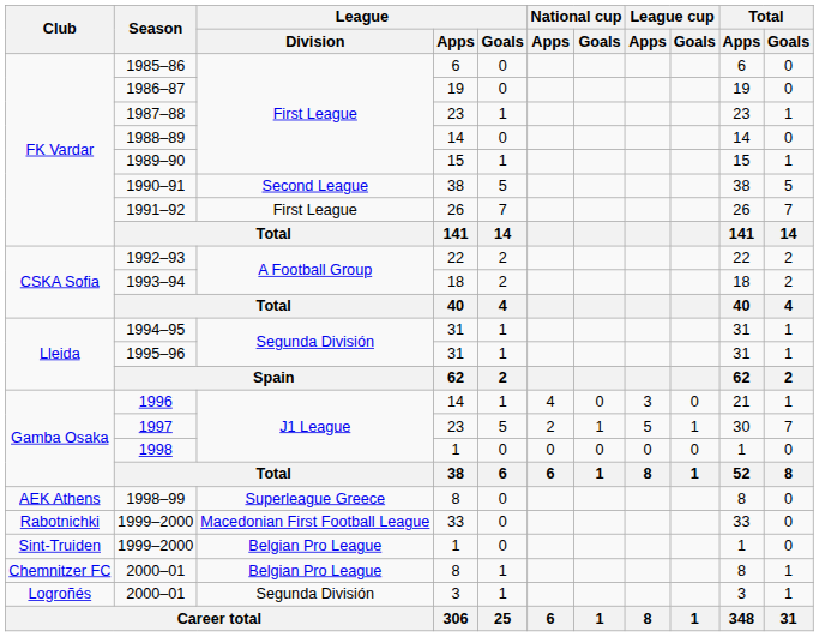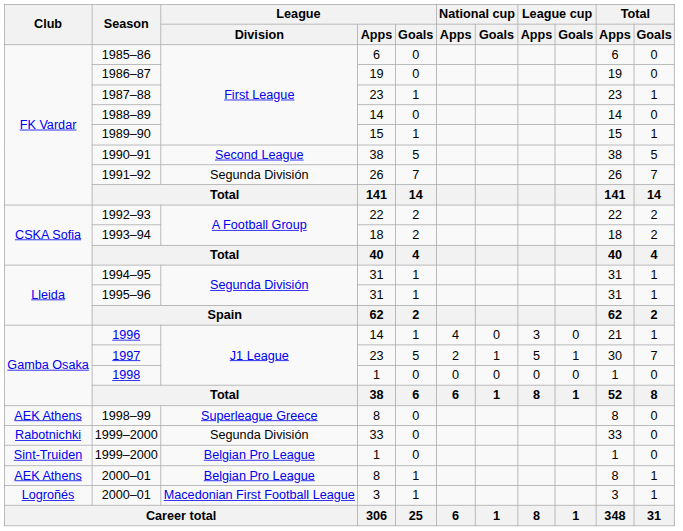 <table class="wikitable" style="text-align:center">
 <tr>
 <th rowspan="2">Club</th>
 <th rowspan="2">Season</th>
 <th colspan="3">League</th>
 <th colspan="2">National cup</th>
 <th colspan="2">League cup</th>
 <th colspan="2">Total</th>
 </tr>
 <tr>
 <th>Division</th>
 <th>Apps</th>
 <th>Goals</th>
 <th>Apps</th>
 <th>Goals</th>
 <th>Apps</th>
 <th>Goals</th>
 <th>Apps</th>
 <th>Goals</th>
 </tr>
 <tr>
 <td rowspan="8"><a href='#'>FK Vardar</a></td>
 <td>1985–86</td>
 <td rowspan="5"><a href='#'>First League</a></td>
 <td>6</td>
 <td>0</td>
 <td></td>
 <td></td>
 <td></td>
 <td></td>
 <td>6</td>
 <td>0</td>
 </tr>
 <tr>
 <td>1986–87</td>
 <td>19</td>
 <td>0</td>
 <td></td>
 <td></td>
 <td></td>
 <td></td>
 <td>19</td>
 <td>0</td>
 </tr>
 <tr>
 <td>1987–88</td>
 <td>23</td>
 <td>1</td>
 <td></td>
 <td></td>
 <td></td>
 <td></td>
 <td>23</td>
 <td>1</td>
 </tr>
 <tr>
 <td>1988–89</td>
 <td>14</td>
 <td>0</td>
 <td></td>
 <td></td>
 <td></td>
 <td></td>
 <td>14</td>
 <td>0</td>
 </tr>
 <tr>
 <td>1989–90</td>
 <td>15</td>
 <td>1</td>
 <td></td>
 <td></td>
 <td></td>
 <td></td>
 <td>15</td>
 <td>1</td>
 </tr>
 <tr>
 <td>1990–91</td>
 <td><a href='#'>Second League</a></td>
 <td>38</td>
 <td>5</td>
 <td></td>
 <td></td>
 <td></td>
 <td></td>
 <td>38</td>
 <td>5</td>
 </tr>
 <tr>
 <td>1991–92</td>
-<td>First League</td>
+<td>Segunda División</td>
 <td>26</td>
 <td>7</td>
 <td></td>
 <td></td>
 <td></td>
 <td></td>
 <td>26</td>
 <td>7</td>
 </tr>
 <tr>
 <th colspan="2">Total</th>
 <th>141</th>
 <th>14</th>
 <th></th>
 <th></th>
 <th></th>
 <th></th>
 <th>141</th>
 <th>14</th>
 </tr>
 <tr>
 <td rowspan="3"><a href='#'>CSKA Sofia</a></td>
 <td>1992–93</td>
 <td rowspan="2"><a href='#'>A Football Group</a></td>
 <td>22</td>
 <td>2</td>
 <td></td>
 <td></td>
 <td></td>
 <td></td>
 <td>22</td>
 <td>2</td>
 </tr>
 <tr>
 <td>1993–94</td>
 <td>18</td>
 <td>2</td>
 <td></td>
 <td></td>
 <td></td>
 <td></td>
 <td>18</td>
 <td>2</td>
 </tr>
 <tr>
 <th colspan="2">Total</th>
 <th>40</th>
 <th>4</th>
 <th></th>
 <th></th>
 <th></th>
 <th></th>
 <th>40</th>
 <th>4</th>
 </tr>
 <tr>
 <td rowspan="3"><a href='#'>Lleida</a></td>
 <td>1994–95</td>
 <td rowspan="2"><a href='#'>Segunda División</a></td>
 <td>31</td>
 <td>1</td>
 <td></td>
 <td></td>
 <td></td>
 <td></td>
 <td>31</td>
 <td>1</td>
 </tr>
 <tr>
 <td>1995–96</td>
 <td>31</td>
 <td>1</td>
 <td></td>
 <td></td>
 <td></td>
 <td></td>
 <td>31</td>
 <td>1</td>
 </tr>
 <tr>
 <th colspan="2">Spain</th>
 <th>62</th>
 <th>2</th>
 <th></th>
 <th></th>
 <th></th>
 <th></th>
 <th>62</th>
 <th>2</th>
 </tr>
 <tr>
 <td rowspan="4"><a href='#'>Gamba Osaka</a></td>
 <td><a href='#'>1996</a></td>
 <td rowspan="3"><a href='#'>J1 League</a></td>
 <td>14</td>
 <td>1</td>
 <td>4</td>
 <td>0</td>
 <td>3</td>
 <td>0</td>
 <td>21</td>
 <td>1</td>
 </tr>
 <tr>
 <td><a href='#'>1997</a></td>
 <td>23</td>
 <td>5</td>
 <td>2</td>
 <td>1</td>
 <td>5</td>
 <td>1</td>
 <td>30</td>
 <td>7</td>
 </tr>
 <tr>
 <td><a href='#'>1998</a></td>
 <td>1</td>
 <td>0</td>
 <td>0</td>
 <td>0</td>
 <td>0</td>
 <td>0</td>
 <td>1</td>
 <td>0</td>
 </tr>
 <tr>
 <th colspan="2">Total</th>
 <th>38</th>
 <th>6</th>
 <th>6</th>
 <th>1</th>
 <th>8</th>
 <th>1</th>
 <th>52</th>
 <th>8</th>
 </tr>
 <tr>
 <td><a href='#'>AEK Athens</a></td>
 <td>1998–99</td>
 <td><a href='#'>Superleague Greece</a></td>
 <td>8</td>
 <td>0</td>
 <td></td>
 <td></td>
 <td></td>
 <td></td>
 <td>8</td>
 <td>0</td>
 </tr>
 <tr>
 <td><a href='#'>Rabotnichki</a></td>
 <td>1999–2000</td>
-<td><a href='#'>Macedonian First Football League</a></td>
+<td>Segunda División</td>
 <td>33</td>
 <td>0</td>
 <td></td>
 <td></td>
 <td></td>
 <td></td>
 <td>33</td>
 <td>0</td>
 </tr>
 <tr>
 <td><a href='#'>Sint-Truiden</a></td>
 <td>1999–2000</td>
 <td><a href='#'>Belgian Pro League</a></td>
 <td>1</td>
 <td>0</td>
 <td></td>
 <td></td>
 <td></td>
 <td></td>
 <td>1</td>
 <td>0</td>
 </tr>
 <tr>
-<td><a href='#'>Chemnitzer FC</a></td>
+<td><a href='#'>AEK Athens</a></td>
 <td>2000–01</td>
 <td><a href='#'>Belgian Pro League</a></td>
 <td>8</td>
 <td>1</td>
 <td></td>
 <td></td>
 <td></td>
 <td></td>
 <td>8</td>
 <td>1</td>
 </tr>
 <tr>
 <td><a href='#'>Logroñés</a></td>
 <td>2000–01</td>
-<td>Segunda División</td>
+<td><a href='#'>Macedonian First Football League</a></td>
 <td>3</td>
 <td>1</td>
 <td></td>
 <td></td>
 <td></td>
 <td></td>
 <td>3</td>
 <td>1</td>
 </tr>
 <tr>
 <th colspan="3">Career total</th>
 <th>306</th>
 <th>25</th>
 <th>6</th>
 <th>1</th>
 <th>8</th>
 <th>1</th>
 <th>348</th>
 <th>31</th>
 </tr>
 </table>
